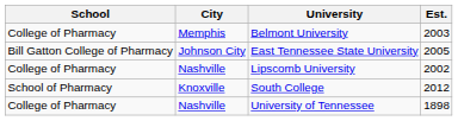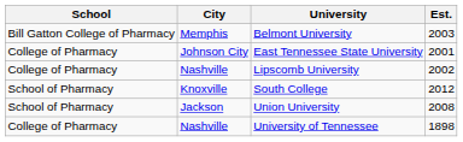 <table class="wikitable sortable">
 <tr>
 <th scope="col">School</th>
 <th scope="col">City</th>
 <th scope="col">University</th>
 <th scope="col">Est.</th>
 </tr>
 <tr>
-<td>College of Pharmacy</td>
+<td>Bill Gatton College of Pharmacy</td>
 <td><a href='#'>Memphis</a></td>
 <td><a href='#'>Belmont University</a></td>
 <td>2003</td>
 </tr>
 <tr>
-<td>Bill Gatton College of Pharmacy</td>
+<td>College of Pharmacy</td>
 <td><a href='#'>Johnson City</a></td>
 <td><a href='#'>East Tennessee State University</a></td>
-<td>2005</td>
+<td>2001</td>
 </tr>
 <tr>
 <td>College of Pharmacy</td>
 <td><a href='#'>Nashville</a></td>
 <td><a href='#'>Lipscomb University</a></td>
 <td>2002</td>
 </tr>
 <tr>
 <td>School of Pharmacy</td>
 <td><a href='#'>Knoxville</a></td>
 <td><a href='#'>South College</a></td>
 <td>2012</td>
 </tr>
 <tr>
+<td>School of Pharmacy</td>
+<td><a href='#'>Jackson</a></td>
+<td><a href='#'>Union University</a></td>
+<td>2008</td>
+</tr>
+<tr>
 <td>College of Pharmacy</td>
 <td><a href='#'>Nashville</a></td>
 <td><a href='#'>University of Tennessee</a></td>
 <td>1898</td>
 </tr>
 </table>
